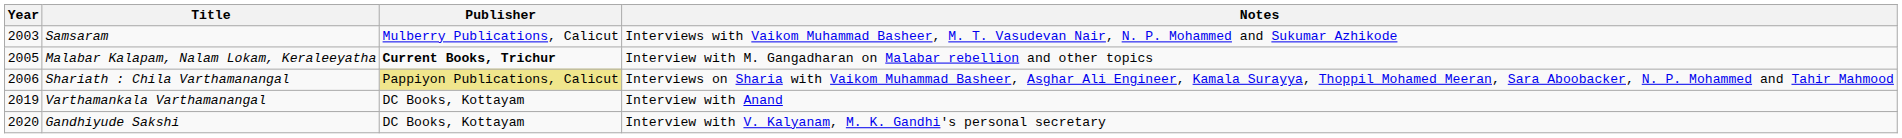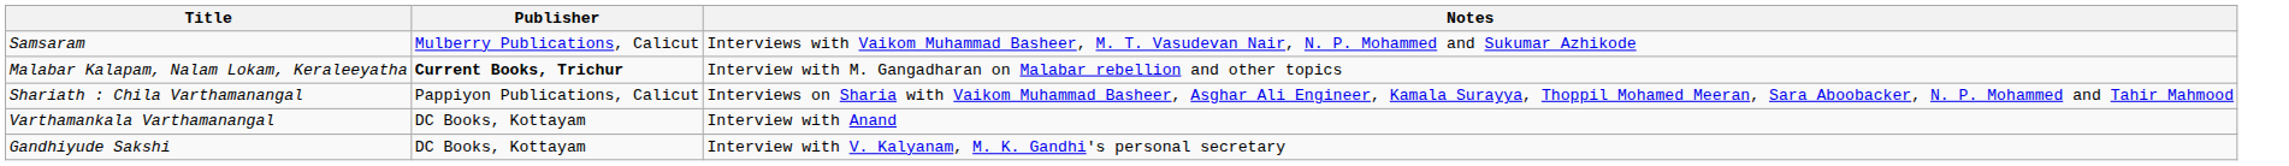 <table class="wikitable">
 <tr>
-<th>Year</th>
 <th>Title</th>
 <th>Publisher</th>
 <th>Notes</th>
 </tr>
 <tr>
-<td>2003</td>
 <td><em>Samsaram</em></td>
 <td><a href='#'>Mulberry Publications</a>, Calicut</td>
 <td>Interviews with <a href='#'>Vaikom Muhammad Basheer</a>, <a href='#'>M. T. Vasudevan Nair</a>, <a href='#'>N. P. Mohammed</a> and <a href='#'>Sukumar Azhikode</a></td>
 </tr>
 <tr>
-<td>2005</td>
 <td><em>Malabar Kalapam, Nalam Lokam, Keraleeyatha</em></td>
 <td><strong>Current Books, Trichur</strong></td>
 <td>Interview with M. Gangadharan on <a href='#'>Malabar rebellion</a> and other topics</td>
 </tr>
 <tr>
-<td>2006</td>
 <td><em>Shariath : Chila Varthamanangal</em></td>
-<td style="background: khaki;">Pappiyon Publications, Calicut</td>
+<td>Pappiyon Publications, Calicut</td>
 <td>Interviews on <a href='#'>Sharia</a> with <a href='#'>Vaikom Muhammad Basheer</a>, <a href='#'>Asghar Ali Engineer</a>, <a href='#'>Kamala Surayya</a>, <a href='#'>Thoppil Mohamed Meeran</a>, <a href='#'>Sara Aboobacker</a>, <a href='#'>N. P. Mohammed</a> and <a href='#'>Tahir Mahmood</a></td>
 </tr>
 <tr>
-<td>2019</td>
 <td><em>Varthamankala Varthamanangal</em></td>
 <td>DC Books, Kottayam</td>
 <td>Interview with <a href='#'>Anand</a></td>
 </tr>
 <tr>
-<td>2020</td>
 <td><em>Gandhiyude Sakshi</em></td>
 <td>DC Books, Kottayam</td>
 <td>Interview with <a href='#'>V. Kalyanam</a>, <a href='#'>M. K. Gandhi</a>'s personal secretary</td>
 </tr>
 </table>
